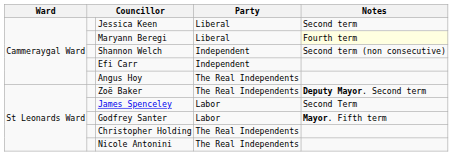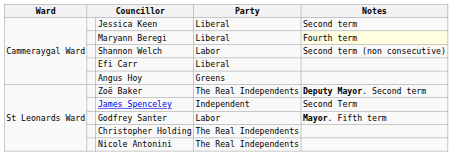 <table class="wikitable">
 <tr>
 <th>Ward</th>
 <th colspan="2">Councillor</th>
 <th>Party</th>
 <th>Notes</th>
 </tr>
 <tr>
 <td rowspan="5">Cammeraygal Ward</td>
 <td> </td>
 <td>Jessica Keen</td>
 <td>Liberal</td>
 <td>Second term</td>
 </tr>
 <tr>
 <td> </td>
 <td>Maryann Beregi</td>
 <td>Liberal</td>
 <td style="background: lightyellow;">Fourth term</td>
 </tr>
 <tr>
 <td> </td>
 <td>Shannon Welch</td>
-<td>Independent</td>
+<td>Labor</td>
 <td>Second term (non consecutive)</td>
 </tr>
 <tr>
 <td> </td>
 <td>Efi Carr</td>
-<td>Independent</td>
+<td>Liberal</td>
 <td></td>
 </tr>
 <tr>
 <td> </td>
 <td>Angus Hoy</td>
-<td>The Real Independents</td>
+<td>Greens</td>
 <td></td>
 </tr>
 <tr>
 <td rowspan="5">St Leonards Ward</td>
 <td> </td>
 <td>Zoë Baker</td>
 <td>The Real Independents</td>
 <td><strong>Deputy Mayor</strong>. Second term</td>
 </tr>
 <tr>
 <td> </td>
 <td><a href='#'>James Spenceley</a></td>
-<td>Labor</td>
+<td>Independent</td>
 <td>Second Term</td>
 </tr>
 <tr>
 <td> </td>
 <td>Godfrey Santer</td>
 <td>Labor</td>
 <td><strong>Mayor</strong>. Fifth term</td>
 </tr>
 <tr>
 <td> </td>
 <td>Christopher Holding</td>
 <td>The Real Independents</td>
 <td></td>
 </tr>
 <tr>
 <td> </td>
 <td>Nicole Antonini</td>
 <td>The Real Independents</td>
 <td></td>
 </tr>
 </table>
